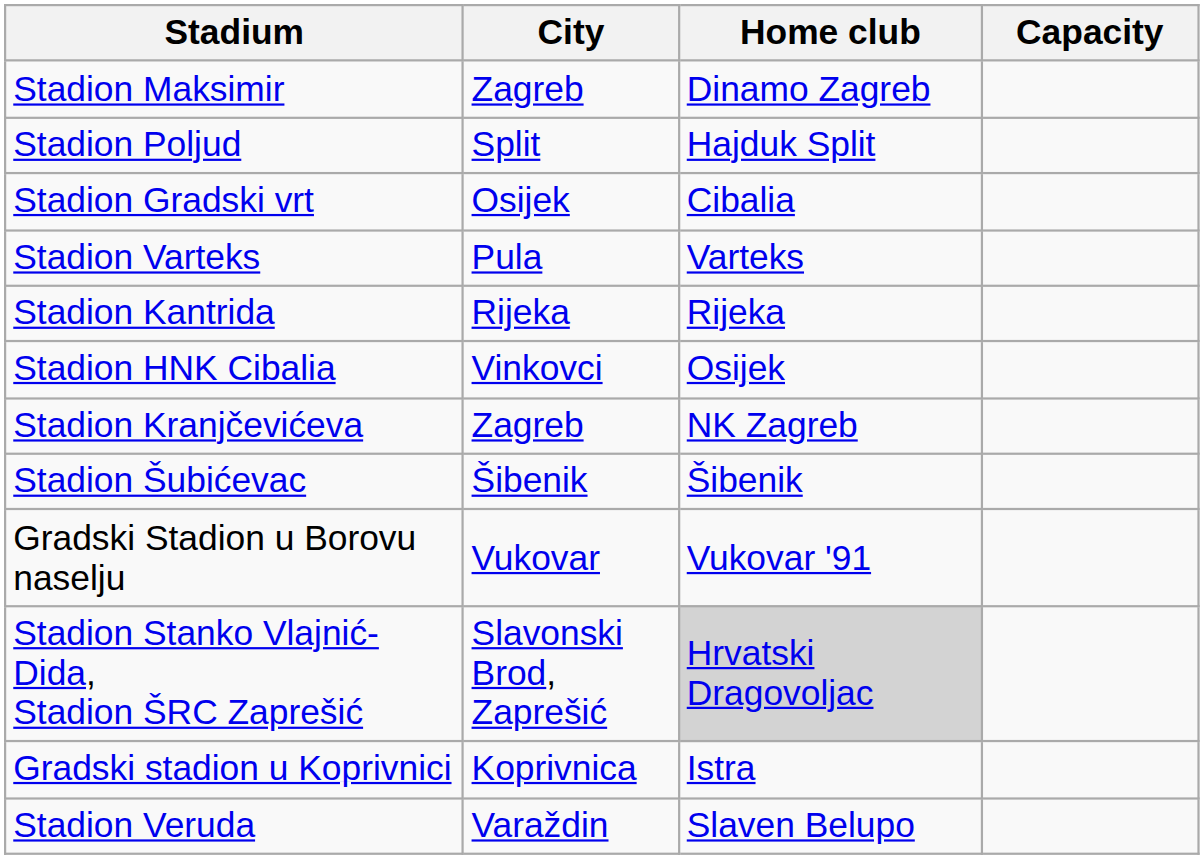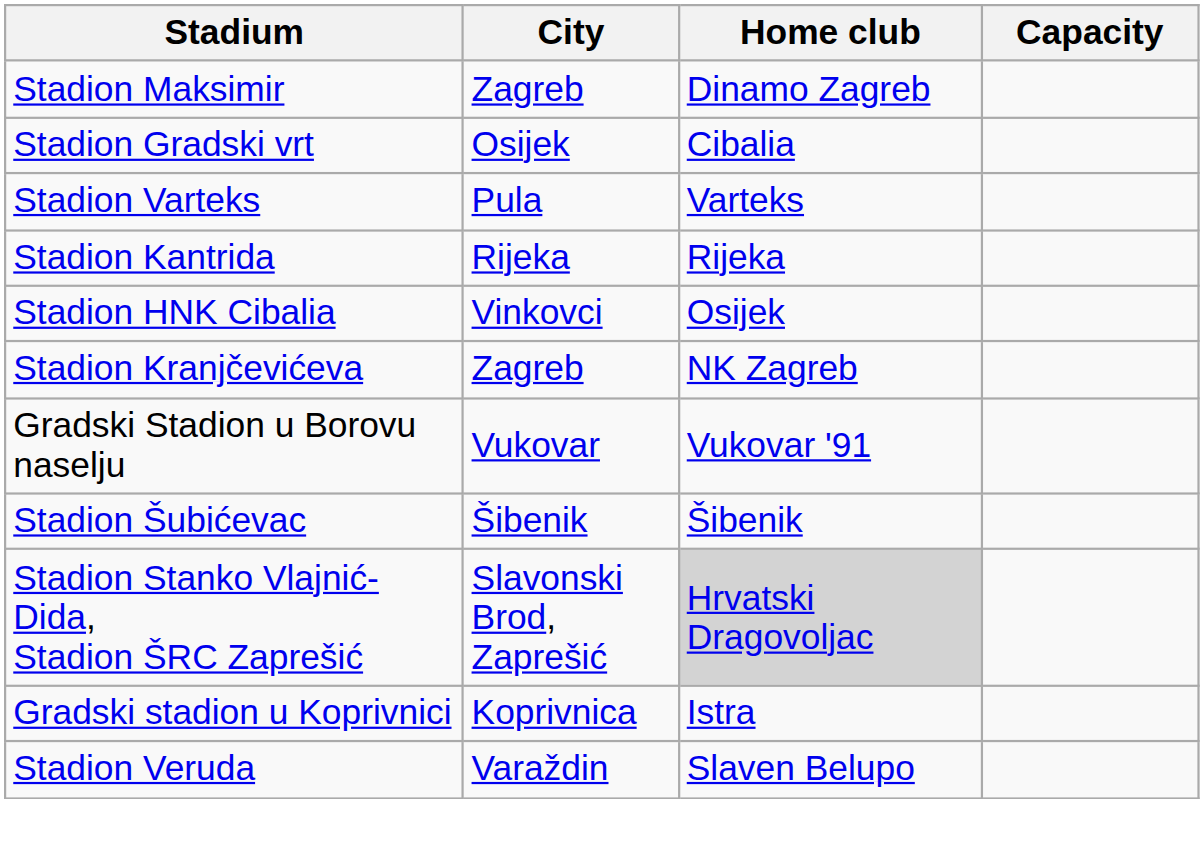 <table class="wikitable sortable" style="text-align: left;">
 <tr>
 <th width="200">Stadium</th>
 <th width="90">City</th>
 <th width="130">Home club</th>
 <th width="90">Capacity</th>
 </tr>
 <tr>
 <td><a href='#'>Stadion Maksimir</a></td>
 <td><a href='#'>Zagreb</a></td>
 <td><a href='#'>Dinamo Zagreb</a></td>
-<td></td>
-</tr>
-<tr>
-<td><a href='#'>Stadion Poljud</a></td>
-<td><a href='#'>Split</a></td>
-<td><a href='#'>Hajduk Split</a></td>
 <td></td>
 </tr>
 <tr>
 <td><a href='#'>Stadion Gradski vrt</a></td>
 <td><a href='#'>Osijek</a></td>
 <td><a href='#'>Cibalia</a></td>
 <td></td>
 </tr>
 <tr>
 <td><a href='#'>Stadion Varteks</a></td>
 <td><a href='#'>Pula</a></td>
 <td><a href='#'>Varteks</a></td>
 <td></td>
 </tr>
 <tr>
 <td><a href='#'>Stadion Kantrida</a></td>
 <td><a href='#'>Rijeka</a></td>
 <td><a href='#'>Rijeka</a></td>
 <td></td>
 </tr>
 <tr>
 <td><a href='#'>Stadion HNK Cibalia</a></td>
 <td><a href='#'>Vinkovci</a></td>
 <td><a href='#'>Osijek</a></td>
 <td></td>
 </tr>
 <tr>
 <td><a href='#'>Stadion Kranjčevićeva</a></td>
 <td><a href='#'>Zagreb</a></td>
 <td><a href='#'>NK Zagreb</a></td>
 <td></td>
 </tr>
 <tr>
+<td>Gradski Stadion u Borovu naselju</td>
+<td><a href='#'>Vukovar</a></td>
+<td><a href='#'>Vukovar '91</a></td>
+<td></td>
+</tr>
+<tr>
 <td><a href='#'>Stadion Šubićevac</a></td>
 <td><a href='#'>Šibenik</a></td>
 <td><a href='#'>Šibenik</a></td>
-<td></td>
-</tr>
-<tr>
-<td>Gradski Stadion u Borovu naselju</td>
-<td><a href='#'>Vukovar</a></td>
-<td><a href='#'>Vukovar '91</a></td>
 <td></td>
 </tr>
 <tr>
 <td><a href='#'>Stadion Stanko Vlajnić-Dida</a>,<br><a href='#'>Stadion ŠRC Zaprešić</a></td>
 <td><a href='#'>Slavonski Brod</a>,<br><a href='#'>Zaprešić</a></td>
 <td style="background: lightgrey;"><a href='#'>Hrvatski Dragovoljac</a></td>
 <td></td>
 </tr>
 <tr>
 <td><a href='#'>Gradski stadion u Koprivnici</a></td>
 <td><a href='#'>Koprivnica</a></td>
 <td><a href='#'>Istra</a></td>
 <td></td>
 </tr>
 <tr>
 <td><a href='#'>Stadion Veruda</a></td>
 <td><a href='#'>Varaždin</a></td>
 <td><a href='#'>Slaven Belupo</a></td>
 <td></td>
 </tr>
 </table>
